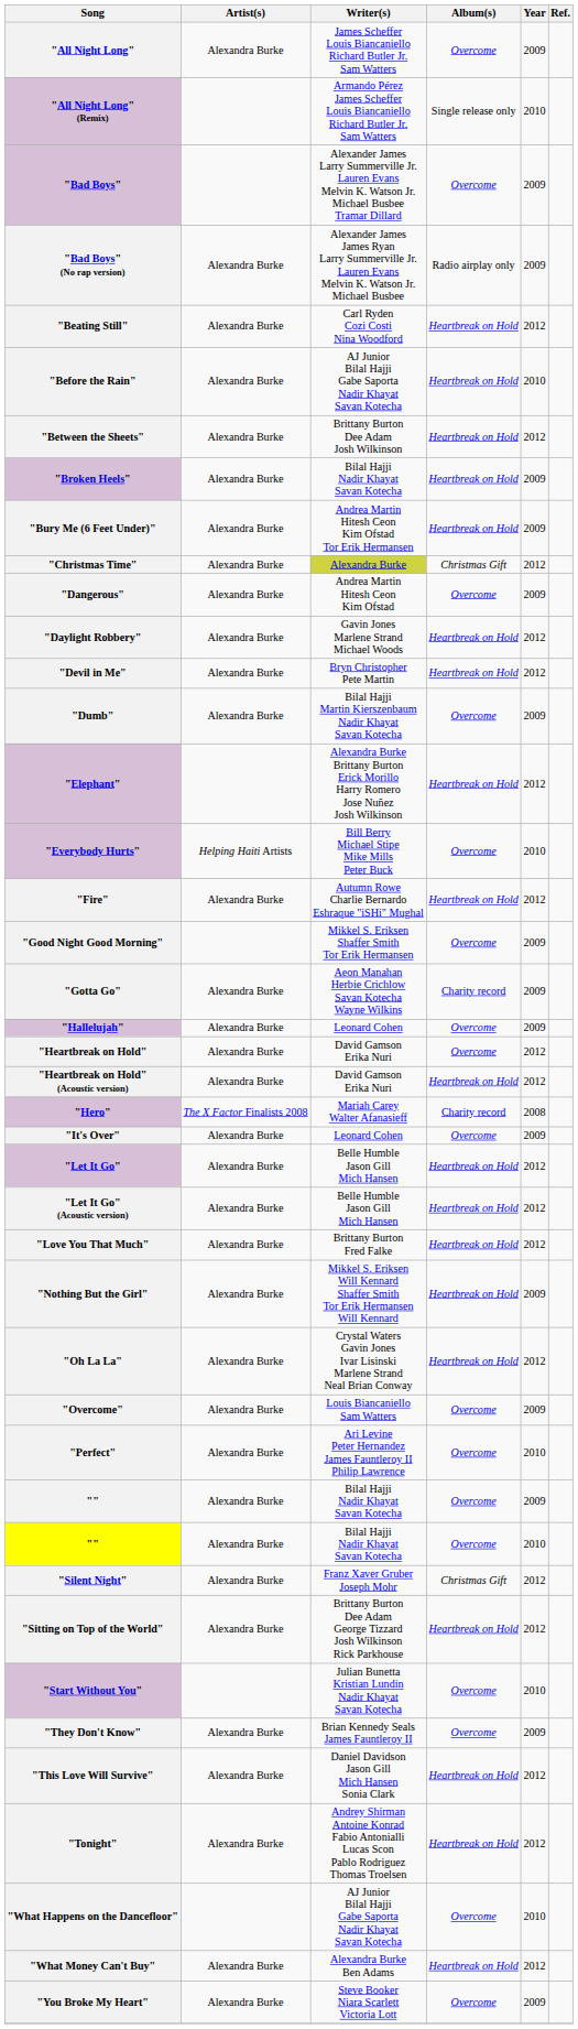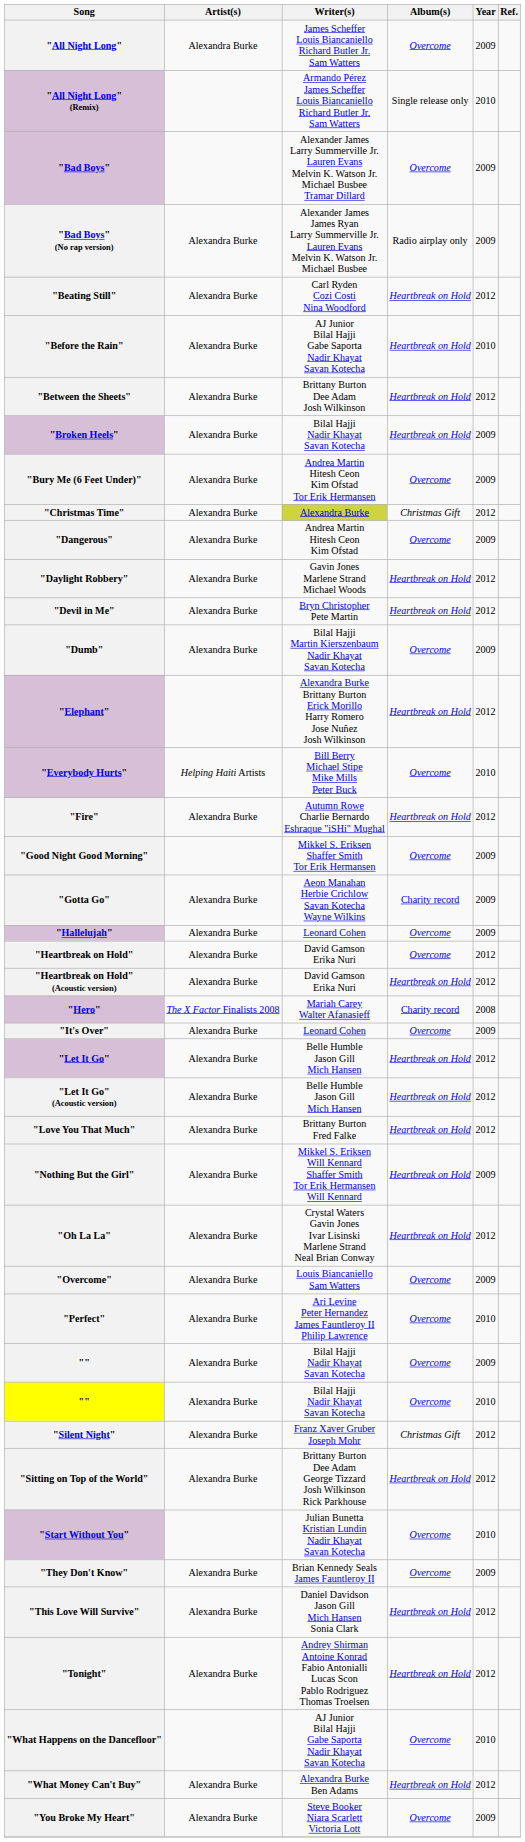 <table class="wikitable sortable plainrowheaders" style="text-align:center;">
 <tr>
 <th scope="col">Song</th>
 <th scope="col">Artist(s)</th>
 <th scope="col" class="unsortable">Writer(s)</th>
 <th scope="col">Album(s)</th>
 <th scope="col">Year</th>
 <th scope="col" class="unsortable">Ref.</th>
 </tr>
 <tr>
 <th scope=row> "<a href='#'>All Night Long</a>"</th>
 <td>Alexandra Burke</td>
 <td><a href='#'>James Scheffer</a> <br> <a href='#'>Louis Biancaniello</a> <br> <a href='#'>Richard Butler Jr.</a> <br> <a href='#'>Sam Watters</a></td>
 <td><em><a href='#'>Overcome</a></em></td>
 <td>2009</td>
 <td></td>
 </tr>
 <tr>
 <th scope=row style="background-color:#D8BFD8">"<a href='#'>All Night Long</a>"  <br> <small>(Remix)</small></th>
 <td></td>
 <td><a href='#'>Armando Pérez</a> <br> <a href='#'>James Scheffer</a> <br> <a href='#'>Louis Biancaniello</a> <br> <a href='#'>Richard Butler Jr.</a> <br> <a href='#'>Sam Watters</a></td>
 <td>Single release only</td>
 <td>2010</td>
 <td></td>
 </tr>
 <tr>
 <th scope=row style="background-color:#D8BFD8"> "<a href='#'>Bad Boys</a>" </th>
 <td></td>
 <td>Alexander James <br> Larry Summerville Jr. <br> <a href='#'>Lauren Evans</a> <br> Melvin K. Watson Jr. <br> Michael Busbee <br> <a href='#'>Tramar Dillard</a></td>
 <td><em><a href='#'>Overcome</a></em></td>
 <td>2009</td>
 <td></td>
 </tr>
 <tr>
 <th scope=row>"<a href='#'>Bad Boys</a>" <br> <small>(No rap version)</small></th>
 <td>Alexandra Burke</td>
 <td>Alexander James <br> James Ryan <br> Larry Summerville Jr. <br> <a href='#'>Lauren Evans</a> <br> Melvin K. Watson Jr. <br> Michael Busbee</td>
 <td>Radio airplay only</td>
 <td>2009</td>
 <td></td>
 </tr>
 <tr>
 <th scope=row>"Beating Still"</th>
 <td>Alexandra Burke</td>
 <td>Carl Ryden <br> <a href='#'>Cozi Costi</a> <br> <a href='#'>Nina Woodford</a></td>
 <td><em><a href='#'>Heartbreak on Hold</a></em></td>
 <td>2012</td>
 <td></td>
 </tr>
 <tr>
 <th scope=row>"Before the Rain"</th>
 <td>Alexandra Burke</td>
 <td>AJ Junior <br> Bilal Hajji <br> Gabe Saporta <br> <a href='#'>Nadir Khayat</a> <br> <a href='#'>Savan Kotecha</a></td>
 <td><em><a href='#'>Heartbreak on Hold</a></em></td>
 <td>2010</td>
 <td></td>
 </tr>
 <tr>
 <th scope=row>"Between the Sheets"</th>
 <td>Alexandra Burke</td>
 <td>Brittany Burton <br> Dee Adam <br> Josh Wilkinson</td>
 <td><em><a href='#'>Heartbreak on Hold</a></em></td>
 <td>2012</td>
 <td></td>
 </tr>
 <tr>
 <th scope=row style="background-color:#D8BFD8">"<a href='#'>Broken Heels</a>" </th>
 <td>Alexandra Burke</td>
 <td>Bilal Hajji <br> <a href='#'>Nadir Khayat</a> <br> <a href='#'>Savan Kotecha</a></td>
 <td><em><a href='#'>Heartbreak on Hold</a></em></td>
 <td>2009</td>
 <td></td>
 </tr>
 <tr>
 <th scope=row>"Bury Me (6 Feet Under)"</th>
 <td>Alexandra Burke</td>
 <td><a href='#'>Andrea Martin</a> <br> Hitesh Ceon <br> Kim Ofstad <br> <a href='#'>Tor Erik Hermansen</a></td>
-<td><em><a href='#'>Heartbreak on Hold</a></em></td>
+<td><em><a href='#'>Overcome</a></em></td>
 <td>2009</td>
 <td></td>
 </tr>
 <tr>
 <th scope=row> "Christmas Time"</th>
 <td>Alexandra Burke</td>
 <td style="background-color:#ced343"><a href='#'>Alexandra Burke</a></td>
 <td><em>Christmas Gift</em></td>
 <td>2012</td>
 <td></td>
 </tr>
 <tr>
 <th scope=row> "Dangerous"</th>
 <td>Alexandra Burke</td>
 <td>Andrea Martin <br> Hitesh Ceon <br> Kim Ofstad</td>
 <td><em><a href='#'>Overcome</a></em></td>
 <td>2009</td>
 <td></td>
 </tr>
 <tr>
 <th scope=row>"Daylight Robbery"</th>
 <td>Alexandra Burke</td>
 <td>Gavin Jones <br> Marlene Strand <br> Michael Woods</td>
 <td><em><a href='#'>Heartbreak on Hold</a></em></td>
 <td>2012</td>
 <td></td>
 </tr>
 <tr>
 <th scope=row>"Devil in Me"</th>
 <td>Alexandra Burke</td>
 <td><a href='#'>Bryn Christopher</a> <br> Pete Martin</td>
 <td><em><a href='#'>Heartbreak on Hold</a></em></td>
 <td>2012</td>
 <td></td>
 </tr>
 <tr>
 <th scope=row>"Dumb"</th>
 <td>Alexandra Burke</td>
 <td>Bilal Hajji <br> <a href='#'>Martin Kierszenbaum</a> <br> <a href='#'>Nadir Khayat</a> <br> <a href='#'>Savan Kotecha</a></td>
 <td><em><a href='#'>Overcome</a></em></td>
 <td>2009</td>
 <td></td>
 </tr>
 <tr>
 <th scope=row style="background-color:#D8BFD8"> "<a href='#'>Elephant</a>" </th>
 <td></td>
 <td><a href='#'>Alexandra Burke</a> <br> Brittany Burton <br> <a href='#'>Erick Morillo</a> <br> Harry Romero <br> Jose Nuñez <br> Josh Wilkinson</td>
 <td><em><a href='#'>Heartbreak on Hold</a></em></td>
 <td>2012</td>
 <td></td>
 </tr>
 <tr>
 <th scope=row style="background-color:#D8BFD8">"<a href='#'>Everybody Hurts</a>" </th>
 <td><em>Helping Haiti</em> Artists</td>
 <td><a href='#'>Bill Berry</a> <br> <a href='#'>Michael Stipe</a> <br> <a href='#'>Mike Mills</a> <br> <a href='#'>Peter Buck</a></td>
 <td><em><a href='#'>Overcome</a></em></td>
 <td>2010</td>
 <td><br></td>
 </tr>
 <tr>
 <th scope=row> "Fire"</th>
 <td>Alexandra Burke</td>
 <td><a href='#'>Autumn Rowe</a> <br> Charlie Bernardo <br> <a href='#'>Eshraque "iSHi" Mughal</a></td>
 <td><em><a href='#'>Heartbreak on Hold</a></em></td>
 <td>2012</td>
 <td></td>
 </tr>
 <tr>
 <th scope=row> "Good Night Good Morning"</th>
 <td></td>
 <td><a href='#'>Mikkel S. Eriksen</a> <br> <a href='#'>Shaffer Smith</a> <br> <a href='#'>Tor Erik Hermansen</a></td>
 <td><em><a href='#'>Overcome</a></em></td>
 <td>2009</td>
 <td></td>
 </tr>
 <tr>
 <th scope=row>"Gotta Go"</th>
 <td>Alexandra Burke</td>
 <td><a href='#'>Aeon Manahan</a> <br> <a href='#'>Herbie Crichlow</a> <br> <a href='#'>Savan Kotecha</a> <br> <a href='#'>Wayne Wilkins</a></td>
 <td><a href='#'>Charity record</a></td>
 <td>2009</td>
 <td></td>
 </tr>
 <tr>
 <th scope=row style="background-color:#D8BFD8"> "<a href='#'>Hallelujah</a>" </th>
 <td>Alexandra Burke</td>
 <td><a href='#'>Leonard Cohen</a></td>
 <td><em><a href='#'>Overcome</a></em></td>
 <td>2009</td>
 <td></td>
 </tr>
 <tr>
 <th scope=row>"Heartbreak on Hold"</th>
 <td>Alexandra Burke</td>
 <td>David Gamson <br> Erika Nuri</td>
 <td><em><a href='#'>Overcome</a></em></td>
 <td>2012</td>
 <td></td>
 </tr>
 <tr>
 <th scope=row>"Heartbreak on Hold" <br> <small>(Acoustic version)</small></th>
 <td>Alexandra Burke</td>
 <td>David Gamson <br> Erika Nuri</td>
 <td><em><a href='#'>Heartbreak on Hold</a></em></td>
 <td>2012</td>
 <td></td>
 </tr>
 <tr>
 <th scope=row style="background-color:#D8BFD8">"<a href='#'>Hero</a>" </th>
 <td><a href='#'><em>The X Factor</em> Finalists 2008</a></td>
 <td><a href='#'>Mariah Carey</a> <br> <a href='#'>Walter Afanasieff</a></td>
 <td><a href='#'>Charity record</a></td>
 <td>2008</td>
 <td><br></td>
 </tr>
 <tr>
 <th scope=row> "It's Over"</th>
 <td>Alexandra Burke</td>
 <td><a href='#'>Leonard Cohen</a></td>
 <td><em><a href='#'>Overcome</a></em></td>
 <td>2009</td>
 <td></td>
 </tr>
 <tr>
 <th scope=row style="background-color:#D8BFD8"> "<a href='#'>Let It Go</a>" </th>
 <td>Alexandra Burke</td>
 <td>Belle Humble <br> Jason Gill <br> <a href='#'>Mich Hansen</a></td>
 <td><em><a href='#'>Heartbreak on Hold</a></em></td>
 <td>2012</td>
 <td></td>
 </tr>
 <tr>
 <th scope=row>"Let It Go" <br> <small>(Acoustic version)</small></th>
 <td>Alexandra Burke</td>
 <td>Belle Humble <br> Jason Gill <br> <a href='#'>Mich Hansen</a></td>
 <td><em><a href='#'>Heartbreak on Hold</a></em></td>
 <td>2012</td>
 <td></td>
 </tr>
 <tr>
 <th scope=row>"Love You That Much"</th>
 <td>Alexandra Burke</td>
 <td>Brittany Burton <br> Fred Falke</td>
 <td><em><a href='#'>Heartbreak on Hold</a></em></td>
 <td>2012</td>
 <td></td>
 </tr>
 <tr>
 <th scope=row> "Nothing But the Girl"</th>
 <td>Alexandra Burke</td>
 <td><a href='#'>Mikkel S. Eriksen</a> <br> <a href='#'>Will Kennard</a> <br> <a href='#'>Shaffer Smith</a> <br> <a href='#'>Tor Erik Hermansen</a> <br> <a href='#'>Will Kennard</a></td>
 <td><em><a href='#'>Heartbreak on Hold</a></em></td>
 <td>2009</td>
 <td></td>
 </tr>
 <tr>
 <th scope=row> "Oh La La"</th>
 <td>Alexandra Burke</td>
 <td>Crystal Waters <br> Gavin Jones <br> Ivar Lisinski <br> Marlene Strand <br> Neal Brian Conway</td>
 <td><em><a href='#'>Heartbreak on Hold</a></em></td>
 <td>2012</td>
 <td></td>
 </tr>
 <tr>
 <th scope=row>"Overcome"</th>
 <td>Alexandra Burke</td>
 <td><a href='#'>Louis Biancaniello</a> <br> <a href='#'>Sam Watters</a></td>
 <td><em><a href='#'>Overcome</a></em></td>
 <td>2009</td>
 <td></td>
 </tr>
 <tr>
 <th scope=row> "Perfect"</th>
 <td>Alexandra Burke</td>
 <td><a href='#'>Ari Levine</a> <br> <a href='#'>Peter Hernandez</a> <br> <a href='#'>James Fauntleroy II</a> <br> <a href='#'>Philip Lawrence</a></td>
 <td><em><a href='#'>Overcome</a></em></td>
 <td>2010</td>
 <td></td>
 </tr>
 <tr>
 <th scope=row> ""</th>
 <td>Alexandra Burke</td>
 <td>Bilal Hajji <br> <a href='#'>Nadir Khayat</a> <br> <a href='#'>Savan Kotecha</a></td>
 <td><em><a href='#'>Overcome</a></em></td>
 <td>2009</td>
 <td></td>
 </tr>
 <tr>
 <th scope=row style="background-color:#ffff00">""  </th>
 <td>Alexandra Burke</td>
 <td>Bilal Hajji <br> <a href='#'>Nadir Khayat</a> <br> <a href='#'>Savan Kotecha</a></td>
 <td><em><a href='#'>Overcome</a></em></td>
 <td>2010</td>
 <td></td>
 </tr>
 <tr>
 <th scope=row>"<a href='#'>Silent Night</a>"</th>
 <td>Alexandra Burke</td>
 <td><a href='#'>Franz Xaver Gruber</a> <br> <a href='#'>Joseph Mohr</a></td>
 <td><em>Christmas Gift</em></td>
 <td>2012</td>
 <td></td>
 </tr>
 <tr>
 <th scope=row>"Sitting on Top of the World"</th>
 <td>Alexandra Burke</td>
 <td>Brittany Burton <br> Dee Adam <br> George Tizzard <br> Josh Wilkinson <br> Rick Parkhouse</td>
 <td><em><a href='#'>Heartbreak on Hold</a></em></td>
 <td>2012</td>
 <td></td>
 </tr>
 <tr>
 <th scope=row style="background-color:#D8BFD8">"<a href='#'>Start Without You</a>" </th>
 <td></td>
 <td>Julian Bunetta <br> <a href='#'>Kristian Lundin</a> <br> <a href='#'>Nadir Khayat</a> <br> <a href='#'>Savan Kotecha</a></td>
 <td><em><a href='#'>Overcome</a></em></td>
 <td>2010</td>
 <td></td>
 </tr>
 <tr>
 <th scope=row> "They Don't Know"</th>
 <td>Alexandra Burke</td>
 <td>Brian Kennedy Seals <br> <a href='#'>James Fauntleroy II</a></td>
 <td><em><a href='#'>Overcome</a></em></td>
 <td>2009</td>
 <td></td>
 </tr>
 <tr>
 <th scope=row>"This Love Will Survive"</th>
 <td>Alexandra Burke</td>
 <td>Daniel Davidson <br> Jason Gill <br> <a href='#'>Mich Hansen</a> <br> Sonia Clark</td>
 <td><em><a href='#'>Heartbreak on Hold</a></em></td>
 <td>2012</td>
 <td></td>
 </tr>
 <tr>
 <th scope=row>"Tonight"</th>
 <td>Alexandra Burke</td>
 <td><a href='#'>Andrey Shirman</a> <br> <a href='#'>Antoine Konrad</a> <br> Fabio Antonialli <br> Lucas Scon <br> Pablo Rodriguez <br> Thomas Troelsen</td>
 <td><em><a href='#'>Heartbreak on Hold</a></em></td>
 <td>2012</td>
 <td></td>
 </tr>
 <tr>
 <th scope=row> "What Happens on the Dancefloor"</th>
 <td></td>
 <td>AJ Junior <br> Bilal Hajji <br> <a href='#'>Gabe Saporta</a> <br> <a href='#'>Nadir Khayat</a> <br> <a href='#'>Savan Kotecha</a></td>
 <td><em><a href='#'>Overcome</a></em></td>
 <td>2010</td>
 <td></td>
 </tr>
 <tr>
 <th scope=row>"What Money Can't Buy"</th>
 <td>Alexandra Burke</td>
 <td><a href='#'>Alexandra Burke</a> <br> Ben Adams</td>
 <td><em><a href='#'>Heartbreak on Hold</a></em></td>
 <td>2012</td>
 <td></td>
 </tr>
 <tr>
 <th scope=row> "You Broke My Heart"</th>
 <td>Alexandra Burke</td>
 <td><a href='#'>Steve Booker</a> <br> <a href='#'>Niara Scarlett</a> <br> <a href='#'>Victoria Lott</a></td>
 <td><em><a href='#'>Overcome</a></em></td>
 <td>2009</td>
 <td></td>
 </tr>
 <tr>
 </tr>
 </table>
